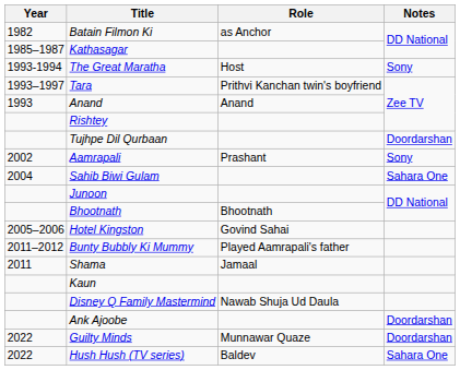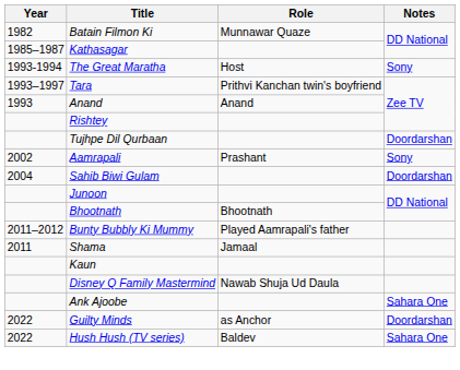 <table class="wikitable">
 <tr>
 <th>Year</th>
 <th>Title</th>
 <th>Role</th>
 <th>Notes</th>
 </tr>
 <tr>
 <td>1982</td>
 <td><em>Batain Filmon Ki</em></td>
-<td>as Anchor</td>
+<td>Munnawar Quaze</td>
 <td rowspan="2"><a href='#'>DD National</a></td>
 </tr>
 <tr>
 <td>1985–1987</td>
 <td><em><a href='#'>Kathasagar</a></em></td>
 <td></td>
 </tr>
 <tr>
 <td>1993-1994</td>
 <td><em><a href='#'>The Great Maratha</a></em></td>
 <td>Host</td>
 <td><a href='#'>Sony</a></td>
 </tr>
 <tr>
 <td>1993–1997</td>
 <td><em><a href='#'>Tara</a></em></td>
 <td>Prithvi Kanchan twin's boyfriend</td>
 <td rowspan="3"><a href='#'>Zee TV</a></td>
 </tr>
 <tr>
 <td>1993</td>
 <td><em>Anand</em></td>
 <td>Anand</td>
 </tr>
 <tr>
 <td></td>
 <td><em><a href='#'>Rishtey</a></em></td>
 <td></td>
 </tr>
 <tr>
 <td></td>
 <td><em>Tujhpe Dil Qurbaan </em></td>
 <td></td>
 <td><a href='#'>Doordarshan</a></td>
 </tr>
 <tr>
 <td>2002</td>
 <td><em><a href='#'>Aamrapali</a></em></td>
 <td>Prashant</td>
 <td><a href='#'>Sony</a></td>
 </tr>
 <tr>
 <td>2004</td>
 <td><em><a href='#'>Sahib Biwi Gulam</a></em></td>
 <td></td>
-<td><a href='#'>Sahara One</a></td>
+<td><a href='#'>Doordarshan</a></td>
 </tr>
 <tr>
 <td></td>
 <td><em><a href='#'>Junoon</a></em></td>
 <td></td>
 <td rowspan="2"><a href='#'>DD National</a></td>
 </tr>
 <tr>
 <td></td>
 <td><em><a href='#'>Bhootnath</a></em></td>
 <td>Bhootnath</td>
-</tr>
-<tr>
-<td>2005–2006</td>
-<td><em><a href='#'>Hotel Kingston</a></em></td>
-<td>Govind Sahai</td>
-<td></td>
 </tr>
 <tr>
 <td>2011–2012</td>
 <td><em><a href='#'>Bunty Bubbly Ki Mummy</a></em></td>
 <td>Played Aamrapali's father</td>
 <td></td>
 </tr>
 <tr>
 <td>2011</td>
 <td><em>Shama</em></td>
 <td>Jamaal</td>
 <td></td>
 </tr>
 <tr>
 <td></td>
 <td><em>Kaun</em></td>
 <td></td>
 <td></td>
 </tr>
 <tr>
 <td></td>
 <td><em><a href='#'>Disney Q Family Mastermind</a></em></td>
 <td>Nawab Shuja Ud Daula</td>
 <td></td>
 </tr>
 <tr>
 <td></td>
 <td><em>Ank Ajoobe</em></td>
 <td></td>
-<td><a href='#'>Doordarshan</a></td>
+<td><a href='#'>Sahara One</a></td>
 </tr>
 <tr>
 <td>2022</td>
 <td><em><a href='#'>Guilty Minds</a></em></td>
-<td>Munnawar Quaze</td>
+<td>as Anchor</td>
 <td><a href='#'>Doordarshan</a></td>
 </tr>
 <tr>
 <td>2022</td>
 <td><em><a href='#'>Hush Hush (TV series)</a></em></td>
 <td>Baldev</td>
 <td><a href='#'>Sahara One</a></td>
 </tr>
 </table>
